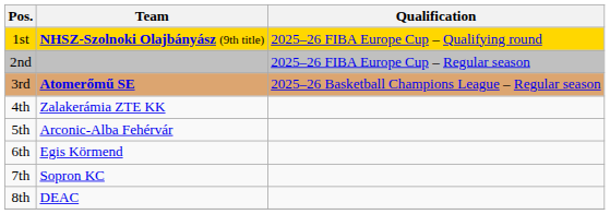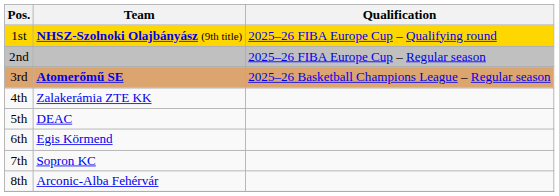 <table class="wikitable" style="text-align: left;">
 <tr>
 <th>Pos.</th>
 <th>Team</th>
 <th>Qualification</th>
 </tr>
 <tr bgcolor="Gold">
 <td align="center">1st</td>
 <td><strong><a href='#'>NHSZ-Szolnoki Olajbányász</a></strong> <small>(9th title)</small></td>
 <td><a href='#'>2025–26 FIBA Europe Cup</a> – <a href='#'>Qualifying round</a></td>
 </tr>
 <tr bgcolor="Silver">
 <td align="center">2nd</td>
 <td></td>
 <td><a href='#'>2025–26 FIBA Europe Cup</a> – <a href='#'>Regular season</a></td>
 </tr>
 <tr bgcolor="#dca570">
 <td align="center">3rd</td>
 <td><strong><a href='#'>Atomerőmű SE</a></strong></td>
 <td><a href='#'>2025–26 Basketball Champions League</a> – <a href='#'>Regular season</a></td>
 </tr>
 <tr>
 <td align="center">4th</td>
 <td><a href='#'>Zalakerámia ZTE KK</a></td>
 <td></td>
 </tr>
 <tr>
 <td align="center">5th</td>
-<td><a href='#'>Arconic-Alba Fehérvár</a></td>
+<td><a href='#'>DEAC</a></td>
 <td></td>
 </tr>
 <tr>
 <td align="center">6th</td>
 <td><a href='#'>Egis Körmend</a></td>
 <td></td>
 </tr>
 <tr>
 <td align="center">7th</td>
 <td><a href='#'>Sopron KC</a></td>
 <td></td>
 </tr>
 <tr>
 <td align="center">8th</td>
-<td><a href='#'>DEAC</a></td>
+<td><a href='#'>Arconic-Alba Fehérvár</a></td>
 <td></td>
 </tr>
 <tr>
 </tr>
 </table>
